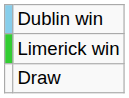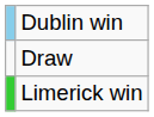 <table class="wikitable">
 <tr>
 <td style="background-color:#87CEEB"></td>
 <td>Dublin win</td>
 </tr>
 <tr>
+<td></td>
+<td>Draw</td>
+</tr>
+<tr>
 <td style="background-color:#32CD32"></td>
 <td>Limerick win</td>
 </tr>
-<tr>
-<td></td>
-<td>Draw</td>
-</tr>
 </table>
